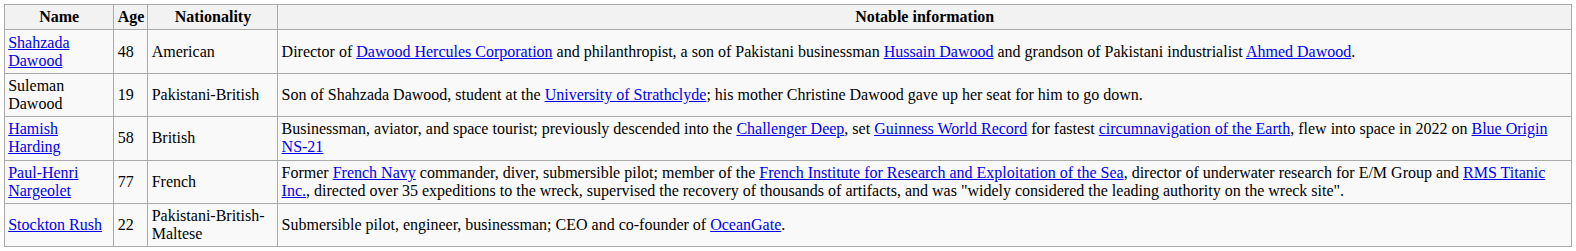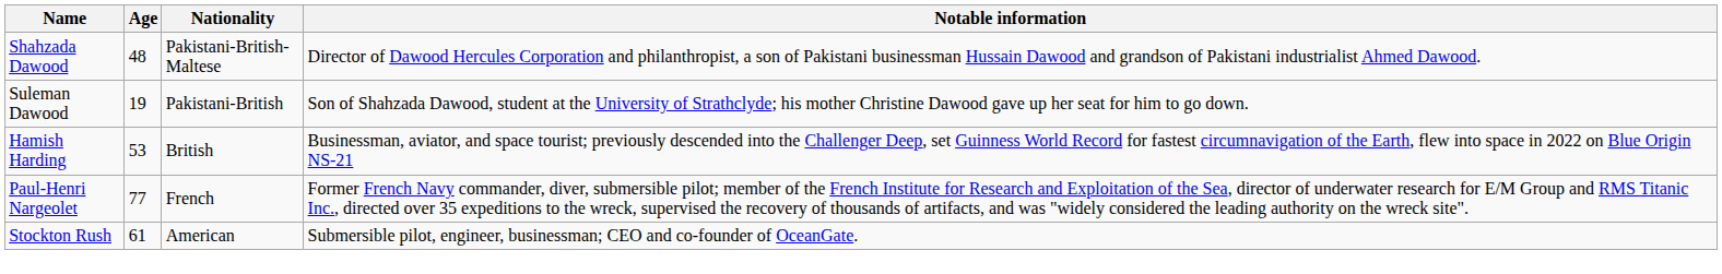 <table class="wikitable">
 <tr>
 <th>Name</th>
 <th>Age</th>
 <th>Nationality</th>
 <th>Notable information</th>
 </tr>
 <tr>
 <td><a href='#'>Shahzada Dawood</a></td>
 <td>48</td>
-<td>American</td>
+<td>Pakistani-British-Maltese</td>
 <td>Director of <a href='#'>Dawood Hercules Corporation</a> and philanthropist, a son of Pakistani businessman <a href='#'>Hussain Dawood</a> and grandson of Pakistani industrialist <a href='#'>Ahmed Dawood</a>.</td>
 </tr>
 <tr>
 <td>Suleman Dawood</td>
 <td>19</td>
 <td>Pakistani-British</td>
 <td>Son of Shahzada Dawood, student at the <a href='#'>University of Strathclyde</a>; his mother Christine Dawood gave up her seat for him to go down.</td>
 </tr>
 <tr>
 <td><a href='#'>Hamish Harding</a></td>
-<td>58</td>
+<td>53</td>
 <td>British</td>
 <td>Businessman, aviator, and space tourist; previously descended into the <a href='#'>Challenger Deep</a>, set <a href='#'>Guinness World Record</a> for fastest <a href='#'>circumnavigation of the Earth</a>, flew into space in 2022 on <a href='#'>Blue Origin NS-21</a></td>
 </tr>
 <tr>
 <td><a href='#'>Paul-Henri Nargeolet</a></td>
 <td>77</td>
 <td>French</td>
 <td>Former <a href='#'>French Navy</a> commander, diver, submersible pilot; member of the <a href='#'>French Institute for Research and Exploitation of the Sea</a>,  director of underwater research for E/M Group and <a href='#'>RMS Titanic Inc.</a>, directed over 35 expeditions to the wreck, supervised the recovery of thousands of artifacts, and was "widely considered the leading authority on the wreck site".</td>
 </tr>
 <tr>
 <td><a href='#'>Stockton Rush</a></td>
-<td>22</td>
-<td>Pakistani-British-Maltese</td>
+<td>61</td>
+<td>American</td>
 <td>Submersible pilot, engineer, businessman; CEO and co-founder of <a href='#'>OceanGate</a>.</td>
 </tr>
 </table>
